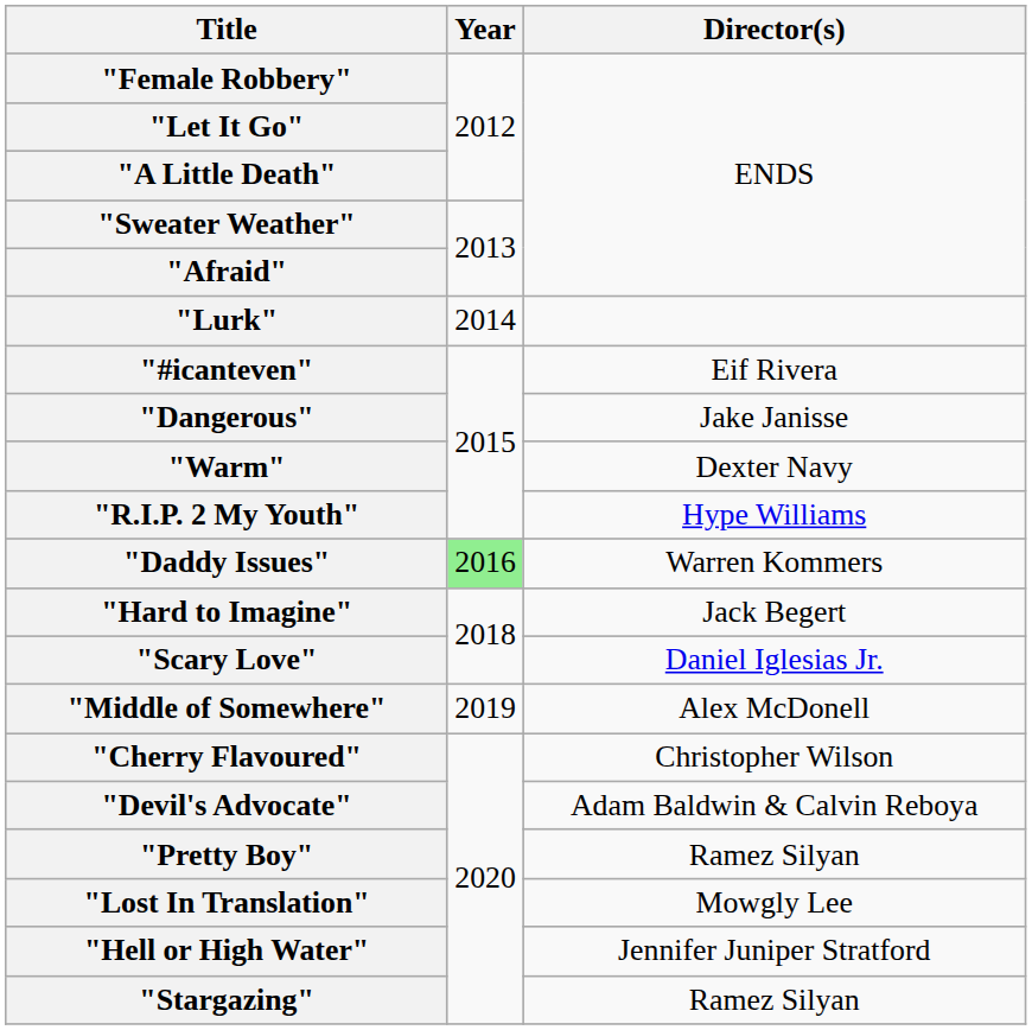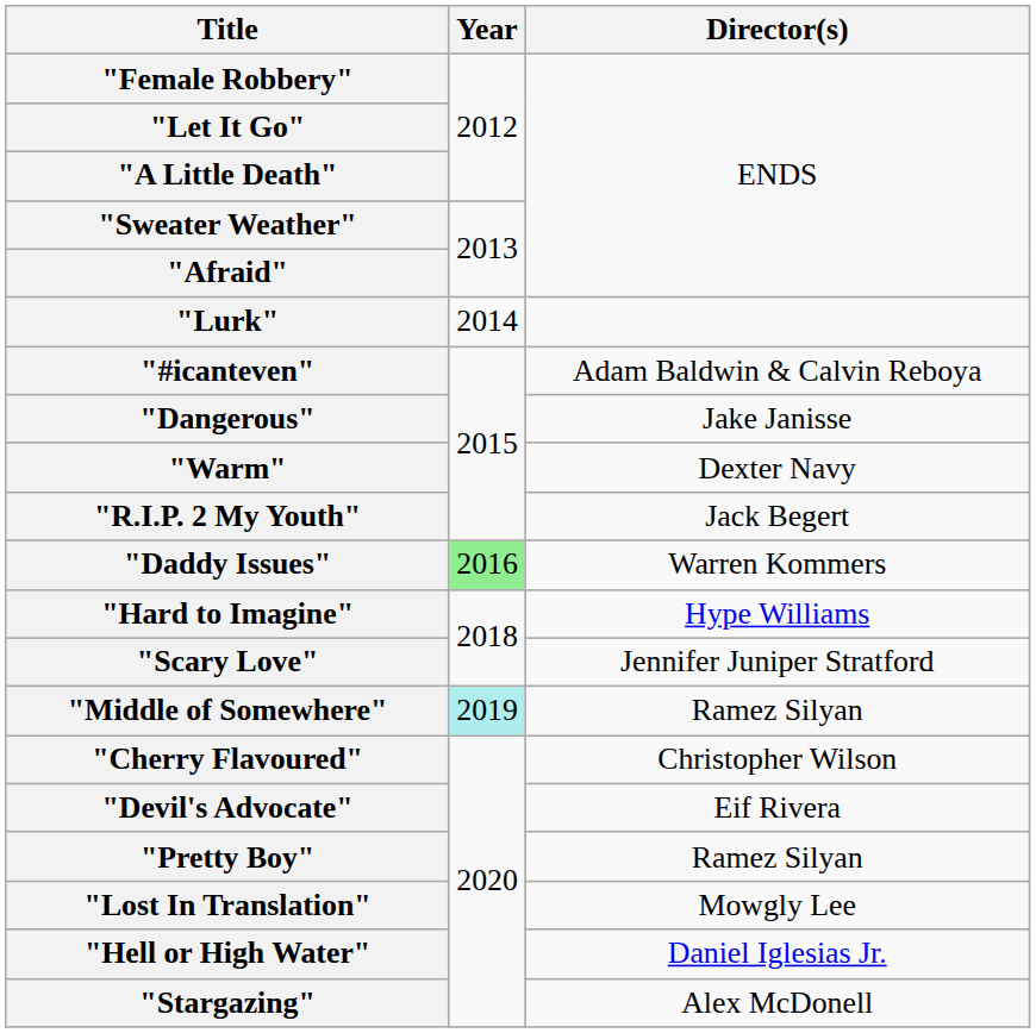 <table class="wikitable plainrowheaders" style="text-align:center;">
 <tr>
 <th scope="col" style="width:14em;">Title</th>
 <th scope="col">Year</th>
 <th scope="col" style="width:16em;">Director(s)</th>
 </tr>
 <tr>
 <th scope="row">"Female Robbery"</th>
 <td rowspan="3">2012</td>
 <td rowspan="5">ENDS</td>
 </tr>
 <tr>
 <th scope="row">"Let It Go"</th>
 </tr>
 <tr>
 <th scope="row">"A Little Death"</th>
 </tr>
 <tr>
 <th scope="row">"Sweater Weather"</th>
 <td rowspan="2">2013</td>
 </tr>
 <tr>
 <th scope="row">"Afraid"</th>
 </tr>
 <tr>
 <th scope="row">"Lurk"</th>
 <td>2014</td>
 <td></td>
 </tr>
 <tr>
 <th scope="row">"#icanteven"</th>
 <td rowspan="4">2015</td>
-<td>Eif Rivera</td>
+<td>Adam Baldwin & Calvin Reboya</td>
 </tr>
 <tr>
 <th scope="row">"Dangerous"</th>
 <td>Jake Janisse </td>
 </tr>
 <tr>
 <th scope="row">"Warm"</th>
 <td>Dexter Navy</td>
 </tr>
 <tr>
 <th scope="row">"R.I.P. 2 My Youth"</th>
-<td><a href='#'>Hype Williams</a></td>
+<td>Jack Begert</td>
 </tr>
 <tr>
 <th scope="row">"Daddy Issues"</th>
 <td style="background: lightgreen;">2016</td>
 <td>Warren Kommers</td>
 </tr>
 <tr>
 <th scope="row">"Hard to Imagine"</th>
 <td rowspan="2">2018</td>
-<td>Jack Begert</td>
+<td><a href='#'>Hype Williams</a></td>
 </tr>
 <tr>
 <th scope="row">"Scary Love"</th>
-<td><a href='#'>Daniel Iglesias Jr.</a></td>
+<td>Jennifer Juniper Stratford</td>
 </tr>
 <tr>
 <th scope="row">"Middle of Somewhere"</th>
-<td>2019</td>
-<td>Alex McDonell</td>
+<td style="background: paleturquoise;">2019</td>
+<td>Ramez Silyan</td>
 </tr>
 <tr>
 <th scope="row">"Cherry Flavoured"</th>
 <td rowspan="6">2020</td>
 <td>Christopher Wilson</td>
 </tr>
 <tr>
 <th scope="row">"Devil's Advocate"</th>
-<td>Adam Baldwin & Calvin Reboya</td>
+<td>Eif Rivera</td>
 </tr>
 <tr>
 <th scope="row">"Pretty Boy"</th>
 <td>Ramez Silyan</td>
 </tr>
 <tr>
 <th scope="row">"Lost In Translation"</th>
 <td>Mowgly Lee</td>
 </tr>
 <tr>
 <th scope="row">"Hell or High Water"</th>
-<td>Jennifer Juniper Stratford</td>
+<td><a href='#'>Daniel Iglesias Jr.</a></td>
 </tr>
 <tr>
 <th scope="row">"Stargazing"</th>
-<td>Ramez Silyan</td>
+<td>Alex McDonell</td>
 </tr>
 </table>
